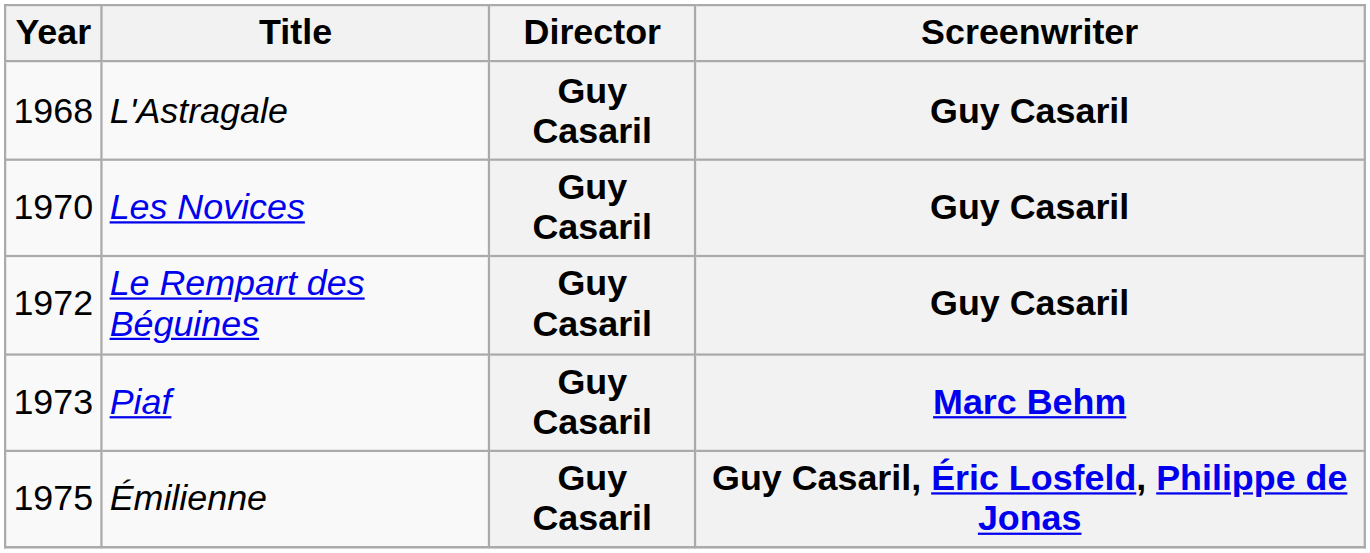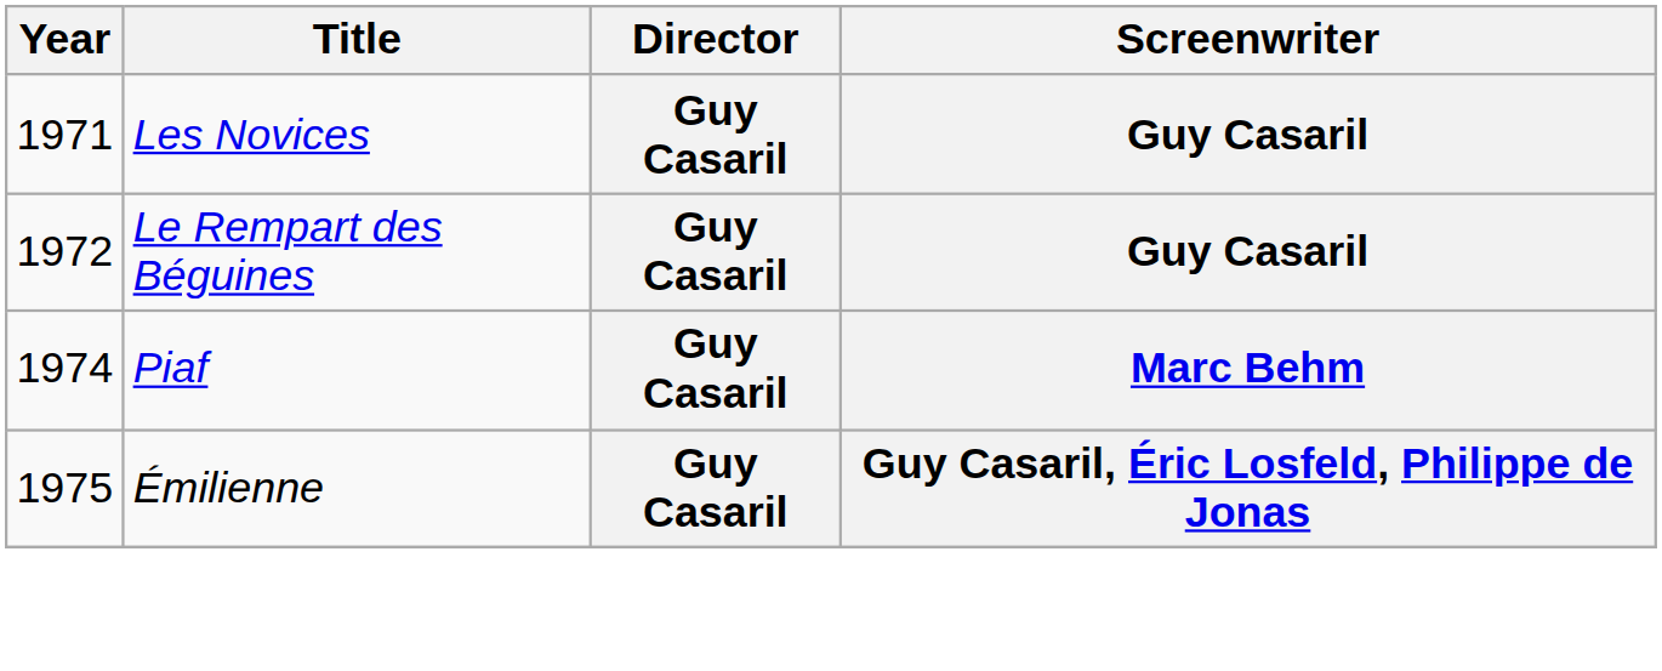 <table class="wikitable sortable">
 <tr>
 <th>Year</th>
 <th>Title</th>
 <th>Director</th>
 <th>Screenwriter</th>
 </tr>
 <tr>
-<td>1968</td>
-<td><em>L'Astragale</em></td>
-<th>Guy Casaril</th>
-<th>Guy Casaril</th>
-</tr>
-<tr>
-<td>1970</td>
+<td>1971</td>
 <td><em><a href='#'>Les Novices</a></em></td>
 <th>Guy Casaril</th>
 <th>Guy Casaril</th>
 </tr>
 <tr>
 <td>1972</td>
 <td><em><a href='#'>Le Rempart des Béguines</a></em></td>
 <th>Guy Casaril</th>
 <th>Guy Casaril</th>
 </tr>
 <tr>
-<td>1973</td>
+<td>1974</td>
 <td><em><a href='#'>Piaf</a></em></td>
 <th>Guy Casaril</th>
 <th><a href='#'>Marc Behm</a></th>
 </tr>
 <tr>
 <td>1975</td>
 <td><em>Émilienne</em></td>
 <th>Guy Casaril</th>
 <th>Guy Casaril, <a href='#'>Éric Losfeld</a>, <a href='#'>Philippe de Jonas</a></th>
 </tr>
 <tr>
 </tr>
 </table>
